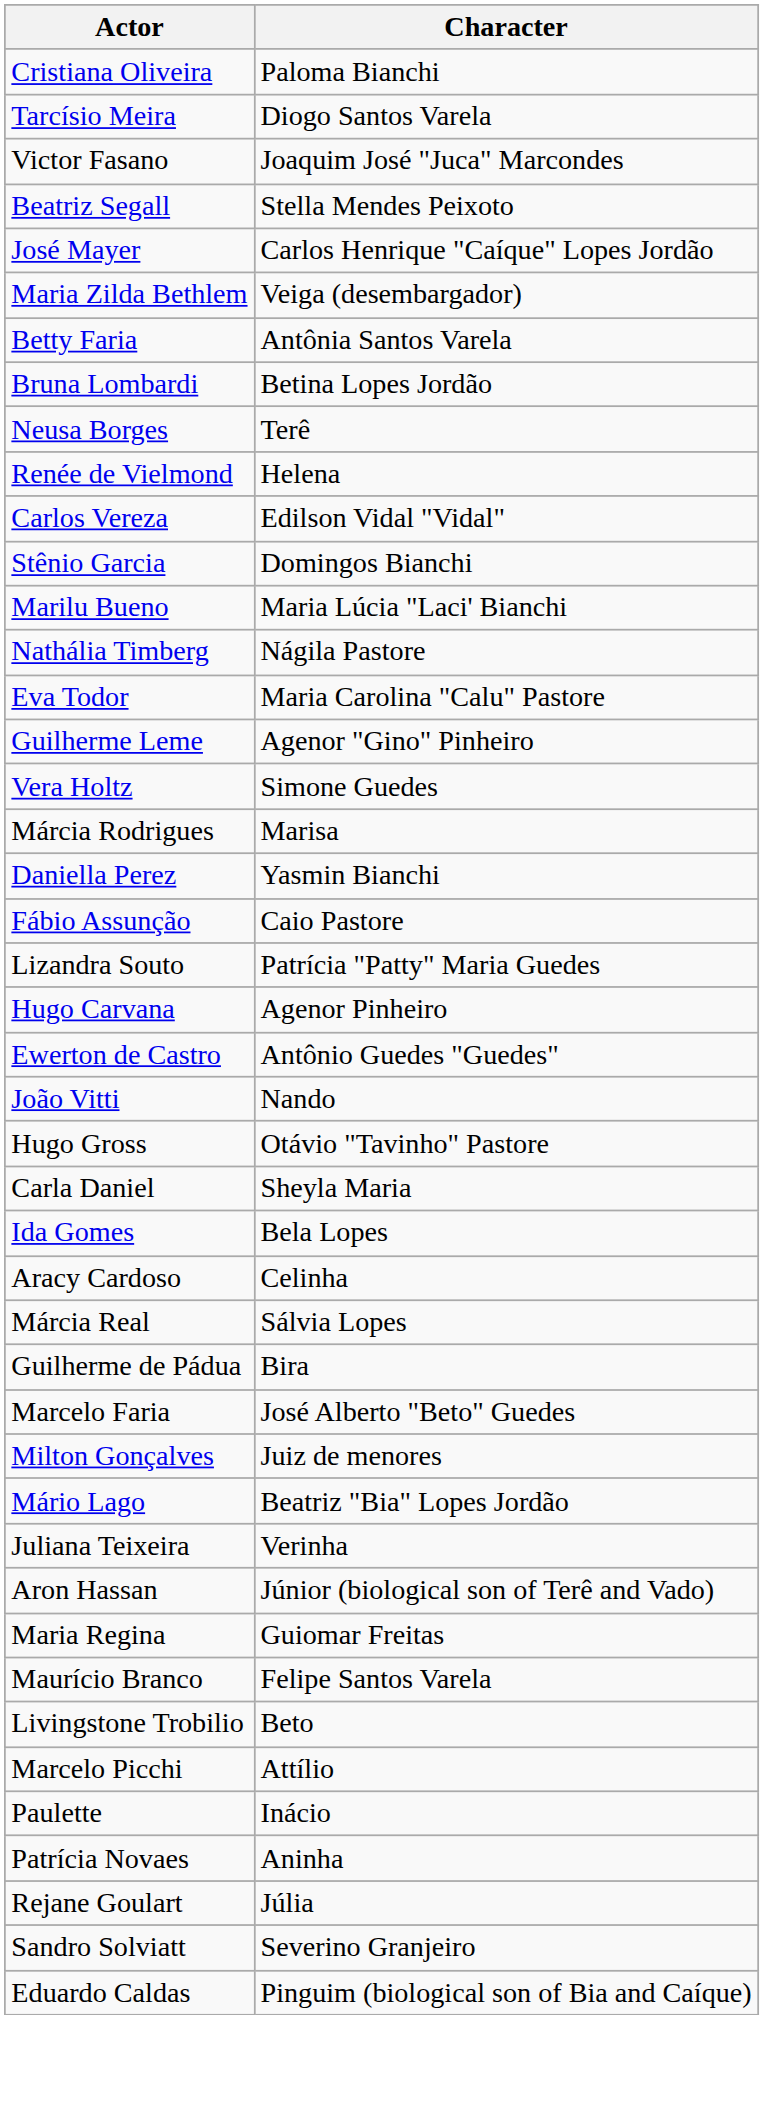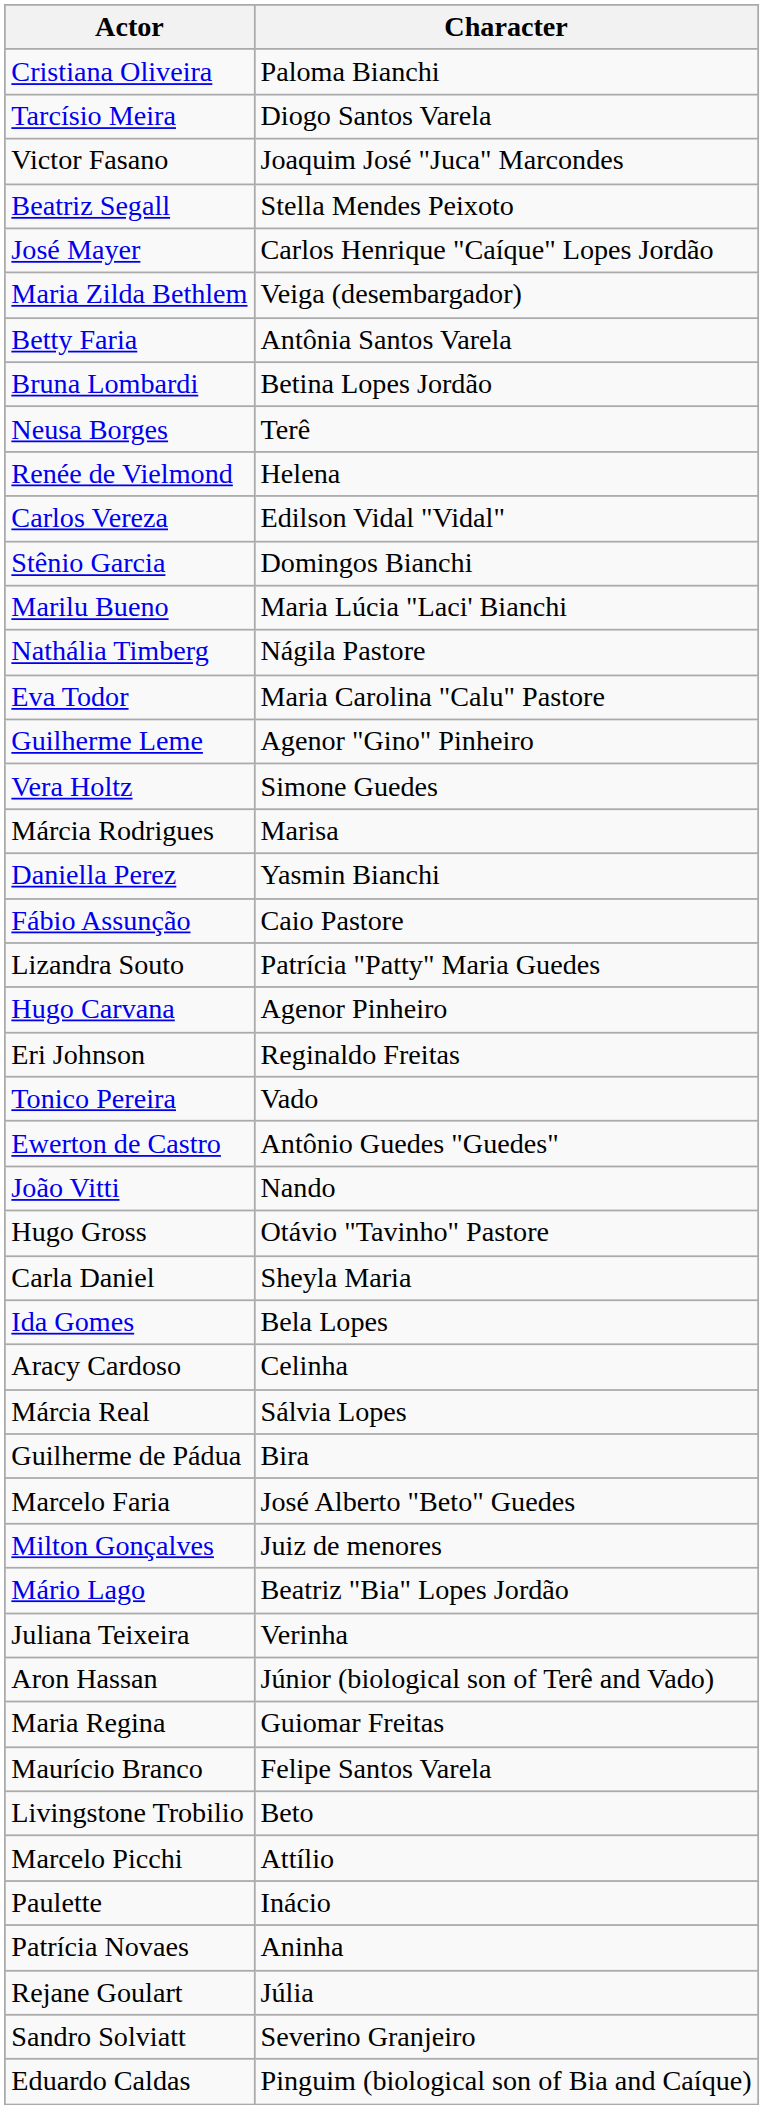 <table class="wikitable sortable">
 <tr>
 <th>Actor</th>
 <th>Character</th>
 </tr>
 <tr>
 <td><a href='#'>Cristiana Oliveira</a></td>
 <td>Paloma Bianchi</td>
 </tr>
 <tr>
 <td><a href='#'>Tarcísio Meira</a></td>
 <td>Diogo Santos Varela</td>
 </tr>
 <tr>
 <td>Victor Fasano</td>
 <td>Joaquim José "Juca" Marcondes</td>
 </tr>
 <tr>
 <td><a href='#'>Beatriz Segall</a></td>
 <td>Stella Mendes Peixoto</td>
 </tr>
 <tr>
 <td><a href='#'>José Mayer</a></td>
 <td>Carlos Henrique "Caíque" Lopes Jordão</td>
 </tr>
 <tr>
 <td><a href='#'>Maria Zilda Bethlem</a></td>
 <td>Veiga (desembargador)</td>
 </tr>
 <tr>
 <td><a href='#'>Betty Faria</a></td>
 <td>Antônia Santos Varela</td>
 </tr>
 <tr>
 <td><a href='#'>Bruna Lombardi</a></td>
 <td>Betina Lopes Jordão</td>
 </tr>
 <tr>
 <td><a href='#'>Neusa Borges</a></td>
 <td>Terê</td>
 </tr>
 <tr>
 <td><a href='#'>Renée de Vielmond</a></td>
 <td>Helena</td>
 </tr>
 <tr>
 <td><a href='#'>Carlos Vereza</a></td>
 <td>Edilson Vidal "Vidal"</td>
 </tr>
 <tr>
 <td><a href='#'>Stênio Garcia</a></td>
 <td>Domingos Bianchi</td>
 </tr>
 <tr>
 <td><a href='#'>Marilu Bueno</a></td>
 <td>Maria Lúcia "Laci' Bianchi</td>
 </tr>
 <tr>
 <td><a href='#'>Nathália Timberg</a></td>
 <td>Nágila Pastore</td>
 </tr>
 <tr>
 <td><a href='#'>Eva Todor</a></td>
 <td>Maria Carolina "Calu" Pastore</td>
 </tr>
 <tr>
 <td><a href='#'>Guilherme Leme</a></td>
 <td>Agenor "Gino" Pinheiro</td>
 </tr>
 <tr>
 <td><a href='#'>Vera Holtz</a></td>
 <td>Simone Guedes</td>
 </tr>
 <tr>
 <td>Márcia Rodrigues</td>
 <td>Marisa</td>
 </tr>
 <tr>
 <td><a href='#'>Daniella Perez</a></td>
 <td>Yasmin Bianchi</td>
 </tr>
 <tr>
 <td><a href='#'>Fábio Assunção</a></td>
 <td>Caio Pastore</td>
 </tr>
 <tr>
 <td>Lizandra Souto</td>
 <td>Patrícia "Patty" Maria Guedes</td>
 </tr>
 <tr>
 <td><a href='#'>Hugo Carvana</a></td>
 <td>Agenor Pinheiro</td>
 </tr>
 <tr>
+<td>Eri Johnson</td>
+<td>Reginaldo Freitas</td>
+</tr>
+<tr>
+<td><a href='#'>Tonico Pereira</a></td>
+<td>Vado</td>
+</tr>
+<tr>
 <td><a href='#'>Ewerton de Castro</a></td>
 <td>Antônio Guedes "Guedes"</td>
 </tr>
 <tr>
 <td><a href='#'>João Vitti</a></td>
 <td>Nando</td>
 </tr>
 <tr>
 <td>Hugo Gross</td>
 <td>Otávio "Tavinho" Pastore</td>
 </tr>
 <tr>
 <td>Carla Daniel</td>
 <td>Sheyla Maria</td>
 </tr>
 <tr>
 <td><a href='#'>Ida Gomes</a></td>
 <td>Bela Lopes</td>
 </tr>
 <tr>
 <td>Aracy Cardoso</td>
 <td>Celinha</td>
 </tr>
 <tr>
 <td>Márcia Real</td>
 <td>Sálvia Lopes</td>
 </tr>
 <tr>
 <td>Guilherme de Pádua</td>
 <td>Bira</td>
 </tr>
 <tr>
 <td>Marcelo Faria</td>
 <td>José Alberto "Beto" Guedes</td>
 </tr>
 <tr>
 <td><a href='#'>Milton Gonçalves</a></td>
 <td>Juiz de menores</td>
 </tr>
 <tr>
 <td><a href='#'>Mário Lago</a></td>
 <td>Beatriz "Bia" Lopes Jordão</td>
 </tr>
 <tr>
 <td>Juliana Teixeira</td>
 <td>Verinha</td>
 </tr>
 <tr>
 <td>Aron Hassan</td>
 <td>Júnior (biological son of Terê and Vado)</td>
 </tr>
 <tr>
 <td>Maria Regina</td>
 <td>Guiomar Freitas</td>
 </tr>
 <tr>
 <td>Maurício Branco</td>
 <td>Felipe Santos Varela</td>
 </tr>
 <tr>
 <td>Livingstone Trobilio</td>
 <td>Beto</td>
 </tr>
 <tr>
 <td>Marcelo Picchi</td>
 <td>Attílio</td>
 </tr>
 <tr>
 <td>Paulette</td>
 <td>Inácio</td>
 </tr>
 <tr>
 <td>Patrícia Novaes</td>
 <td>Aninha</td>
 </tr>
 <tr>
 <td>Rejane Goulart</td>
 <td>Júlia</td>
 </tr>
 <tr>
 <td>Sandro Solviatt</td>
 <td>Severino Granjeiro</td>
 </tr>
 <tr>
 <td>Eduardo Caldas</td>
 <td>Pinguim (biological son of Bia and Caíque)</td>
 </tr>
 </table>
